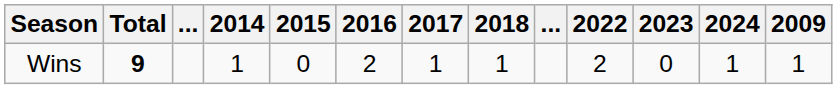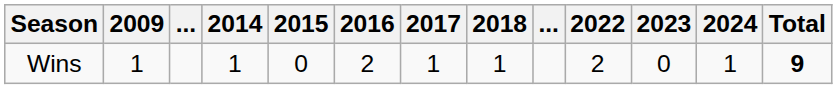 <table class="wikitable">
 <tr>
 <th>Season</th>
-<th><strong>Total</strong></th>
+<th>2009</th>
 <th>...</th>
 <th>2014</th>
 <th>2015</th>
 <th>2016</th>
 <th>2017</th>
 <th>2018</th>
 <th>...</th>
 <th>2022</th>
 <th>2023</th>
 <th>2024</th>
-<th>2009</th>
+<th><strong>Total</strong></th>
 </tr>
 <tr align="center">
 <td>Wins</td>
-<td><strong>9</strong></td>
+<td>1</td>
 <td></td>
 <td>1</td>
 <td>0</td>
 <td>2</td>
 <td>1</td>
 <td>1</td>
 <td></td>
 <td>2</td>
 <td>0</td>
 <td>1</td>
-<td>1</td>
+<td><strong>9</strong></td>
 </tr>
 </table>
